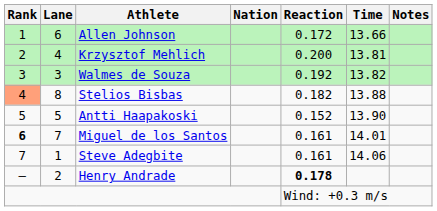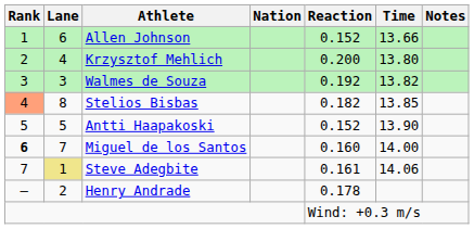 <table class="wikitable sortable" style="text-align:center">
 <tr>
 <th>Rank</th>
 <th>Lane</th>
 <th>Athlete</th>
 <th>Nation</th>
 <th>Reaction</th>
 <th>Time</th>
 <th>Notes</th>
 </tr>
 <tr bgcolor=bbf3bb>
 <td>1</td>
 <td>6</td>
 <td align="left"><a href='#'>Allen Johnson</a></td>
 <td align=left></td>
-<td>0.172</td>
+<td>0.152</td>
 <td>13.66</td>
 <td></td>
 </tr>
 <tr bgcolor=bbf3bb>
 <td>2</td>
 <td>4</td>
 <td align="left"><a href='#'>Krzysztof Mehlich</a></td>
 <td align=left></td>
 <td>0.200</td>
-<td>13.81</td>
+<td>13.80</td>
 <td></td>
 </tr>
 <tr bgcolor=bbf3bb>
 <td>3</td>
 <td>3</td>
 <td align="left"><a href='#'>Walmes de Souza</a></td>
 <td align=left></td>
 <td>0.192</td>
 <td>13.82</td>
 <td></td>
 </tr>
 <tr>
 <td style="background: lightsalmon;">4</td>
 <td>8</td>
 <td align="left"><a href='#'>Stelios Bisbas</a></td>
 <td align=left></td>
 <td>0.182</td>
-<td>13.88</td>
+<td>13.85</td>
 <td></td>
 </tr>
 <tr>
 <td>5</td>
 <td>5</td>
 <td align="left"><a href='#'>Antti Haapakoski</a></td>
 <td align=left></td>
 <td>0.152</td>
 <td>13.90</td>
 <td></td>
 </tr>
 <tr>
 <td><strong>6</strong></td>
 <td>7</td>
 <td align="left"><a href='#'>Miguel de los Santos</a></td>
 <td align=left></td>
-<td>0.161</td>
-<td>14.01</td>
+<td>0.160</td>
+<td>14.00</td>
 <td></td>
 </tr>
 <tr>
 <td>7</td>
-<td>1</td>
+<td style="background: khaki;">1</td>
 <td align="left"><a href='#'>Steve Adegbite</a></td>
 <td align=left></td>
 <td>0.161</td>
 <td>14.06</td>
 <td></td>
 </tr>
 <tr>
 <td data-sort-value=8>—</td>
 <td>2</td>
 <td align="left"><a href='#'>Henry Andrade</a></td>
 <td align=left></td>
-<td><strong>0.178</strong></td>
+<td>0.178</td>
 <td data-sort-value=99.98></td>
 <td></td>
 </tr>
 <tr class="sortbottom">
 <td colspan=4></td>
 <td colspan="3" style="text-align:left;">Wind: +0.3 m/s</td>
 </tr>
 </table>
